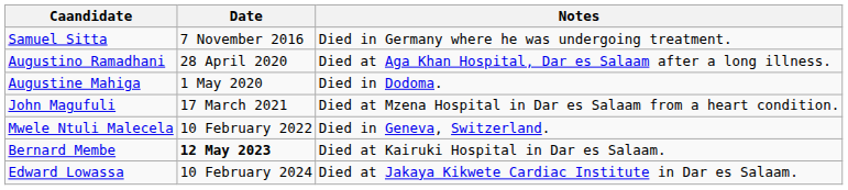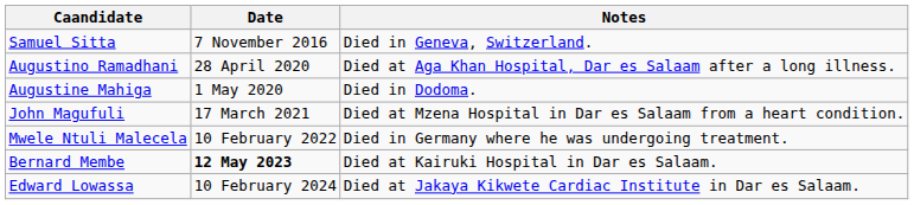 <table class="wikitable sortable">
 <tr>
 <th>Caandidate</th>
 <th>Date</th>
 <th class="unsortable">Notes</th>
 </tr>
 <tr>
 <td><a href='#'>Samuel Sitta</a></td>
 <td>7 November 2016</td>
-<td>Died in Germany where he was undergoing treatment.</td>
+<td>Died in <a href='#'>Geneva</a>, <a href='#'>Switzerland</a>.</td>
 </tr>
 <tr>
 <td><a href='#'>Augustino Ramadhani</a></td>
 <td>28 April 2020</td>
 <td>Died at <a href='#'>Aga Khan Hospital, Dar es Salaam</a> after a long illness.</td>
 </tr>
 <tr>
 <td><a href='#'>Augustine Mahiga</a></td>
 <td>1 May 2020</td>
 <td>Died in <a href='#'>Dodoma</a>.</td>
 </tr>
 <tr>
 <td><a href='#'>John Magufuli</a></td>
 <td>17 March 2021</td>
 <td>Died at Mzena Hospital in Dar es Salaam from a heart condition.</td>
 </tr>
 <tr>
 <td><a href='#'>Mwele Ntuli Malecela</a></td>
 <td>10 February 2022</td>
-<td>Died in <a href='#'>Geneva</a>, <a href='#'>Switzerland</a>.</td>
+<td>Died in Germany where he was undergoing treatment.</td>
 </tr>
 <tr>
 <td><a href='#'>Bernard Membe</a></td>
 <td><strong>12 May 2023</strong></td>
 <td>Died at Kairuki Hospital in Dar es Salaam.</td>
 </tr>
 <tr>
 <td><a href='#'>Edward Lowassa</a></td>
 <td>10 February 2024</td>
 <td>Died at <a href='#'>Jakaya Kikwete Cardiac Institute</a> in Dar es Salaam.</td>
 </tr>
 </table>
